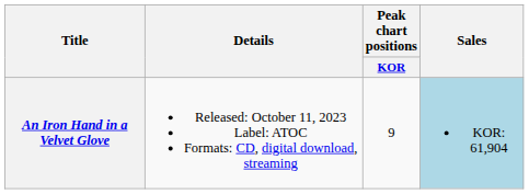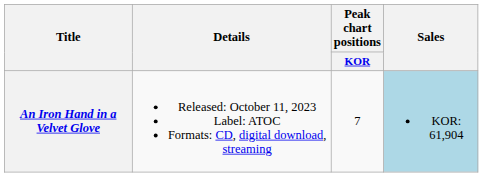 <table class="wikitable plainrowheaders" style="text-align:center">
 <tr>
 <th scope="col" rowspan="2">Title</th>
 <th scope="col" rowspan="2">Details</th>
 <th scope="col">Peak chart positions</th>
 <th scope="col" rowspan="2">Sales</th>
 </tr>
 <tr>
 <th scope="col" style="font-size:90%; width:2.5em"><a href='#'>KOR</a><br></th>
 </tr>
 <tr>
 <th scope="row"><em><a href='#'>An Iron Hand in a Velvet Glove</a></em></th>
 <td><br><ul><li>Released: October 11, 2023</li><li>Label: ATOC</li><li>Formats: <a href='#'>CD</a>, <a href='#'>digital download</a>, <a href='#'>streaming</a></li></ul></td>
-<td>9</td>
+<td>7</td>
 <td style="background: lightblue;"><br><ul><li>KOR: 61,904</li></ul></td>
 </tr>
 </table>
